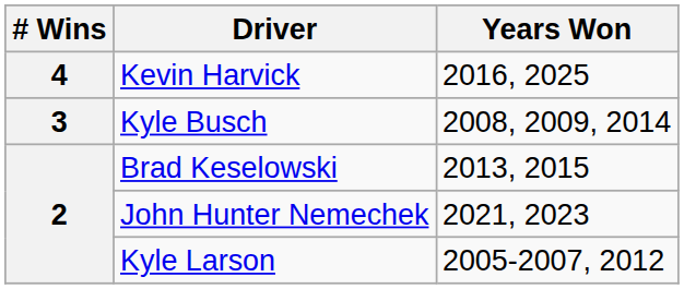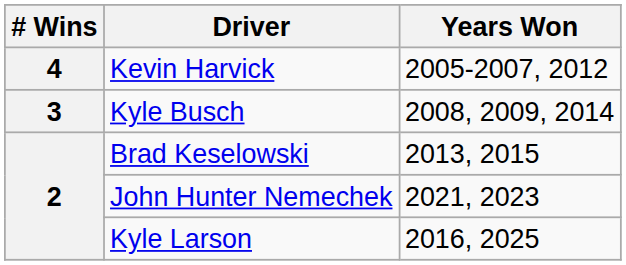 <table class="wikitable" style="font-size: 95%;">
 <tr>
 <th># Wins</th>
 <th>Driver</th>
 <th>Years Won</th>
 </tr>
 <tr>
 <th>4</th>
 <td><a href='#'>Kevin Harvick</a></td>
-<td>2016, 2025</td>
+<td>2005-2007, 2012</td>
 </tr>
 <tr>
 <th>3</th>
 <td><a href='#'>Kyle Busch</a></td>
 <td>2008, 2009, 2014</td>
 </tr>
 <tr>
 <th rowspan="3">2</th>
 <td><a href='#'>Brad Keselowski</a></td>
 <td>2013, 2015</td>
 </tr>
 <tr>
 <td><a href='#'>John Hunter Nemechek</a></td>
 <td>2021, 2023</td>
 </tr>
 <tr>
 <td><a href='#'>Kyle Larson</a></td>
-<td>2005-2007, 2012</td>
+<td>2016, 2025</td>
 </tr>
 </table>
